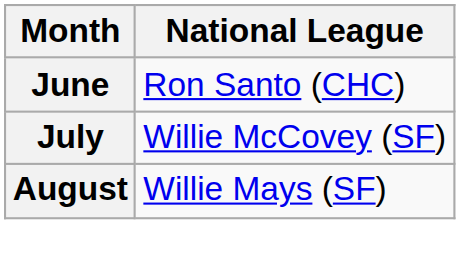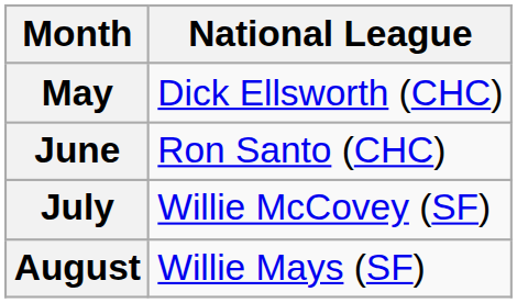 <table class="wikitable">
 <tr>
 <th>Month</th>
 <th>National League</th>
+</tr>
+<tr>
+<th>May</th>
+<td><a href='#'>Dick Ellsworth</a> (<a href='#'>CHC</a>)</td>
 </tr>
 <tr>
 <th>June</th>
 <td><a href='#'>Ron Santo</a> (<a href='#'>CHC</a>)</td>
 </tr>
 <tr>
 <th>July</th>
 <td><a href='#'>Willie McCovey</a> (<a href='#'>SF</a>)</td>
 </tr>
 <tr>
 <th>August</th>
 <td><a href='#'>Willie Mays</a> (<a href='#'>SF</a>)</td>
 </tr>
 </table>
